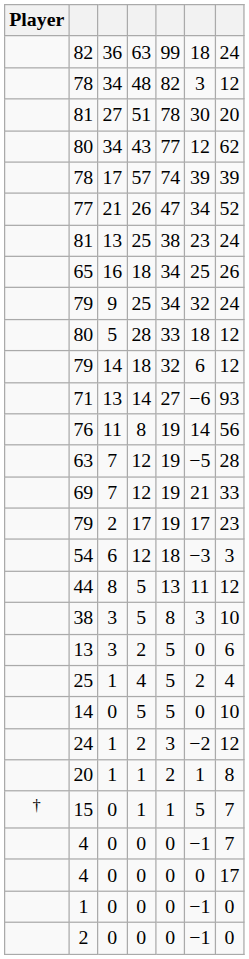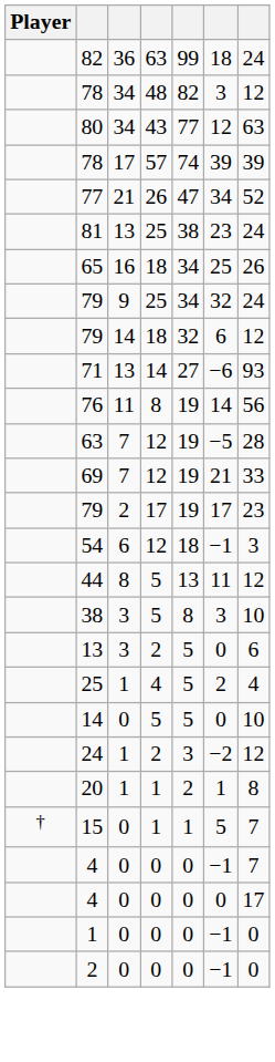 <table class="wikitable sortable" style="text-align:center;">
 <tr>
 <th>Player</th>
 <th></th>
 <th></th>
 <th></th>
 <th></th>
 <th data-sort-type="number"></th>
 <th></th>
 </tr>
 <tr>
 <td></td>
 <td>82</td>
 <td>36</td>
 <td>63</td>
 <td>99</td>
 <td>18</td>
 <td>24</td>
 </tr>
 <tr>
 <td></td>
 <td>78</td>
 <td>34</td>
 <td>48</td>
 <td>82</td>
 <td>3</td>
 <td>12</td>
 </tr>
 <tr>
 <td></td>
-<td>81</td>
-<td>27</td>
-<td>51</td>
-<td>78</td>
-<td>30</td>
-<td>20</td>
-</tr>
-<tr>
-<td></td>
 <td>80</td>
 <td>34</td>
 <td>43</td>
 <td>77</td>
 <td>12</td>
-<td>62</td>
+<td>63</td>
 </tr>
 <tr>
 <td></td>
 <td>78</td>
 <td>17</td>
 <td>57</td>
 <td>74</td>
 <td>39</td>
 <td>39</td>
 </tr>
 <tr>
 <td></td>
 <td>77</td>
 <td>21</td>
 <td>26</td>
 <td>47</td>
 <td>34</td>
 <td>52</td>
 </tr>
 <tr>
 <td></td>
 <td>81</td>
 <td>13</td>
 <td>25</td>
 <td>38</td>
 <td>23</td>
 <td>24</td>
 </tr>
 <tr>
 <td></td>
 <td>65</td>
 <td>16</td>
 <td>18</td>
 <td>34</td>
 <td>25</td>
 <td>26</td>
 </tr>
 <tr>
 <td></td>
 <td>79</td>
 <td>9</td>
 <td>25</td>
 <td>34</td>
 <td>32</td>
 <td>24</td>
-</tr>
-<tr>
-<td></td>
-<td>80</td>
-<td>5</td>
-<td>28</td>
-<td>33</td>
-<td>18</td>
-<td>12</td>
 </tr>
 <tr>
 <td></td>
 <td>79</td>
 <td>14</td>
 <td>18</td>
 <td>32</td>
 <td>6</td>
 <td>12</td>
 </tr>
 <tr>
 <td></td>
 <td>71</td>
 <td>13</td>
 <td>14</td>
 <td>27</td>
 <td>−6</td>
 <td>93</td>
 </tr>
 <tr>
 <td></td>
 <td>76</td>
 <td>11</td>
 <td>8</td>
 <td>19</td>
 <td>14</td>
 <td>56</td>
 </tr>
 <tr>
 <td></td>
 <td>63</td>
 <td>7</td>
 <td>12</td>
 <td>19</td>
 <td>−5</td>
 <td>28</td>
 </tr>
 <tr>
 <td></td>
 <td>69</td>
 <td>7</td>
 <td>12</td>
 <td>19</td>
 <td>21</td>
 <td>33</td>
 </tr>
 <tr>
 <td></td>
 <td>79</td>
 <td>2</td>
 <td>17</td>
 <td>19</td>
 <td>17</td>
 <td>23</td>
 </tr>
 <tr>
 <td></td>
 <td>54</td>
 <td>6</td>
 <td>12</td>
 <td>18</td>
-<td>−3</td>
+<td>−1</td>
 <td>3</td>
 </tr>
 <tr>
 <td></td>
 <td>44</td>
 <td>8</td>
 <td>5</td>
 <td>13</td>
 <td>11</td>
 <td>12</td>
 </tr>
 <tr>
 <td></td>
 <td>38</td>
 <td>3</td>
 <td>5</td>
 <td>8</td>
 <td>3</td>
 <td>10</td>
 </tr>
 <tr>
 <td></td>
 <td>13</td>
 <td>3</td>
 <td>2</td>
 <td>5</td>
 <td>0</td>
 <td>6</td>
 </tr>
 <tr>
 <td></td>
 <td>25</td>
 <td>1</td>
 <td>4</td>
 <td>5</td>
 <td>2</td>
 <td>4</td>
 </tr>
 <tr>
 <td></td>
 <td>14</td>
 <td>0</td>
 <td>5</td>
 <td>5</td>
 <td>0</td>
 <td>10</td>
 </tr>
 <tr>
 <td></td>
 <td>24</td>
 <td>1</td>
 <td>2</td>
 <td>3</td>
 <td>−2</td>
 <td>12</td>
 </tr>
 <tr>
 <td></td>
 <td>20</td>
 <td>1</td>
 <td>1</td>
 <td>2</td>
 <td>1</td>
 <td>8</td>
 </tr>
 <tr>
 <td><sup>†</sup></td>
 <td>15</td>
 <td>0</td>
 <td>1</td>
 <td>1</td>
 <td>5</td>
 <td>7</td>
 </tr>
 <tr>
 <td></td>
 <td>4</td>
 <td>0</td>
 <td>0</td>
 <td>0</td>
 <td>−1</td>
 <td>7</td>
 </tr>
 <tr>
 <td></td>
 <td>4</td>
 <td>0</td>
 <td>0</td>
 <td>0</td>
 <td>0</td>
 <td>17</td>
 </tr>
 <tr>
 <td></td>
 <td>1</td>
 <td>0</td>
 <td>0</td>
 <td>0</td>
 <td>−1</td>
 <td>0</td>
 </tr>
 <tr>
 <td></td>
 <td>2</td>
 <td>0</td>
 <td>0</td>
 <td>0</td>
 <td>−1</td>
 <td>0</td>
 </tr>
 </table>
